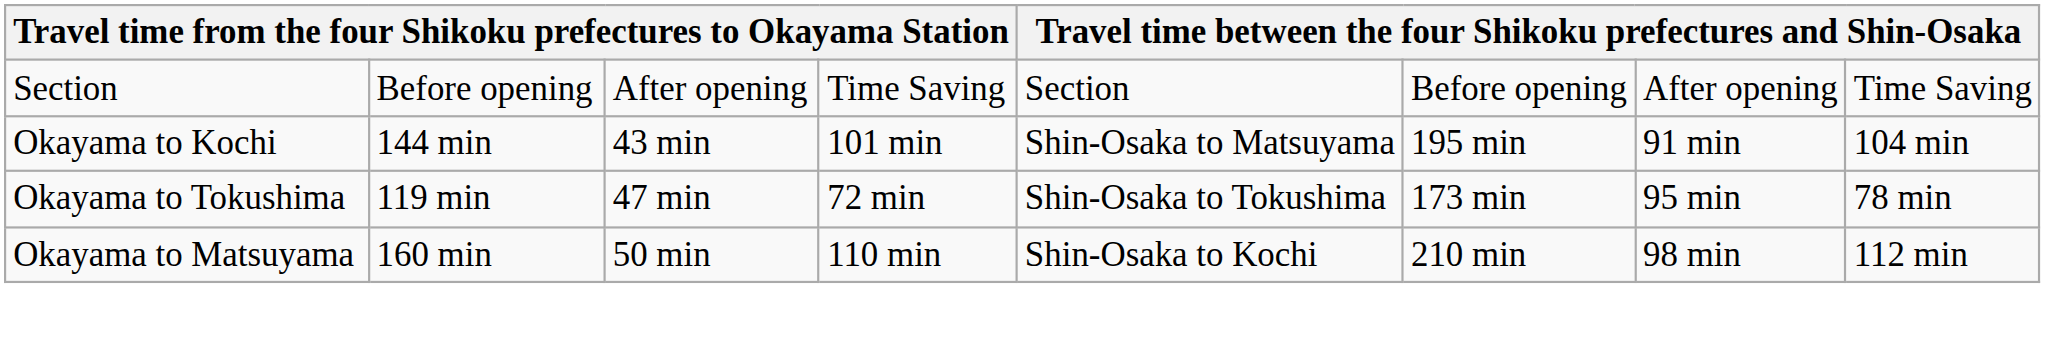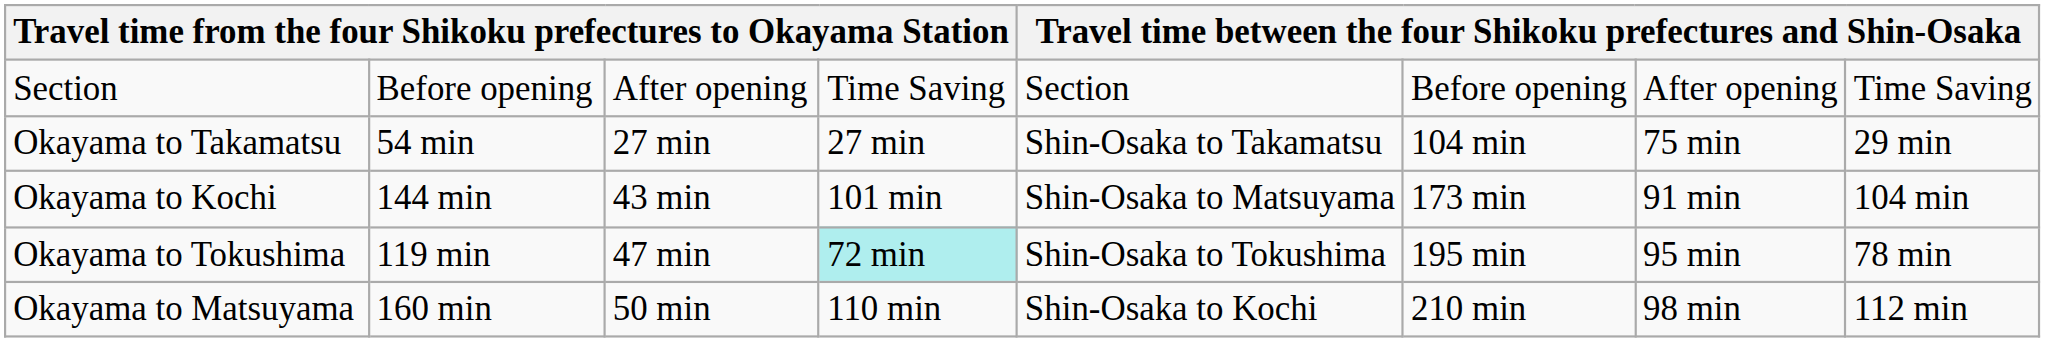 <table class="wikitable">
 <tr>
 <th colspan=4>Travel time from the four Shikoku prefectures to Okayama Station</th>
 <th colspan=4>Travel time between the four Shikoku prefectures and Shin-Osaka</th>
 </tr>
 <tr>
 <td>Section</td>
 <td>Before opening</td>
 <td>After opening</td>
 <td>Time Saving</td>
 <td>Section</td>
 <td>Before opening</td>
 <td>After opening</td>
 <td>Time Saving</td>
 </tr>
 <tr>
+<td>Okayama to Takamatsu</td>
+<td>54 min</td>
+<td>27 min</td>
+<td>27 min</td>
+<td>Shin-Osaka to Takamatsu</td>
+<td>104 min</td>
+<td>75 min</td>
+<td>29 min</td>
+</tr>
+<tr>
 <td>Okayama to Kochi</td>
 <td>144 min</td>
 <td>43 min</td>
 <td>101 min</td>
 <td>Shin-Osaka to Matsuyama</td>
-<td>195 min</td>
+<td>173 min</td>
 <td>91 min</td>
 <td>104 min</td>
 </tr>
 <tr>
 <td>Okayama to Tokushima</td>
 <td>119 min</td>
 <td>47 min</td>
-<td>72 min</td>
+<td style="background: paleturquoise;">72 min</td>
 <td>Shin-Osaka to Tokushima</td>
-<td>173 min</td>
+<td>195 min</td>
 <td>95 min</td>
 <td>78 min</td>
 </tr>
 <tr>
 <td>Okayama to Matsuyama</td>
 <td>160 min</td>
 <td>50 min</td>
 <td>110 min</td>
 <td>Shin-Osaka to Kochi</td>
 <td>210 min</td>
 <td>98 min</td>
 <td>112 min</td>
 </tr>
 </table>
